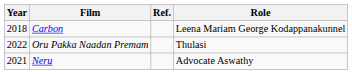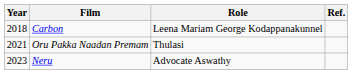 <table class="wikitable sortable">
 <tr>
 <th>Year</th>
 <th>Film</th>
+<th>Role</th>
 <th>Ref.</th>
-<th>Role</th>
 </tr>
 <tr>
 <td>2018</td>
 <td><em><a href='#'>Carbon</a></em></td>
+<td>Leena Mariam George Kodappanakunnel</td>
 <td></td>
-<td>Leena Mariam George Kodappanakunnel</td>
-</tr>
-<tr>
-<td>2022</td>
-<td><em>Oru Pakka Naadan Premam</em></td>
-<td></td>
-<td>Thulasi</td>
 </tr>
 <tr>
 <td>2021</td>
+<td><em>Oru Pakka Naadan Premam</em></td>
+<td>Thulasi</td>
+<td></td>
+</tr>
+<tr>
+<td>2023</td>
 <td><em><a href='#'>Neru</a></em></td>
+<td>Advocate Aswathy</td>
 <td></td>
-<td>Advocate Aswathy</td>
 </tr>
 </table>
